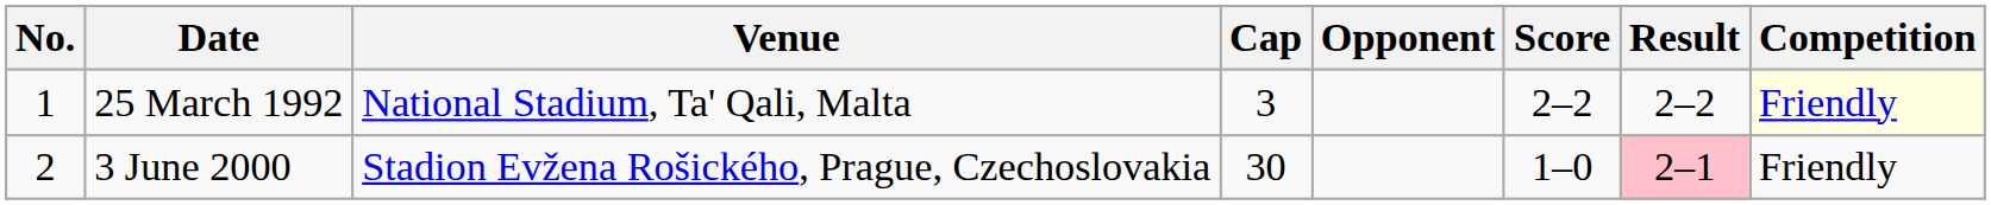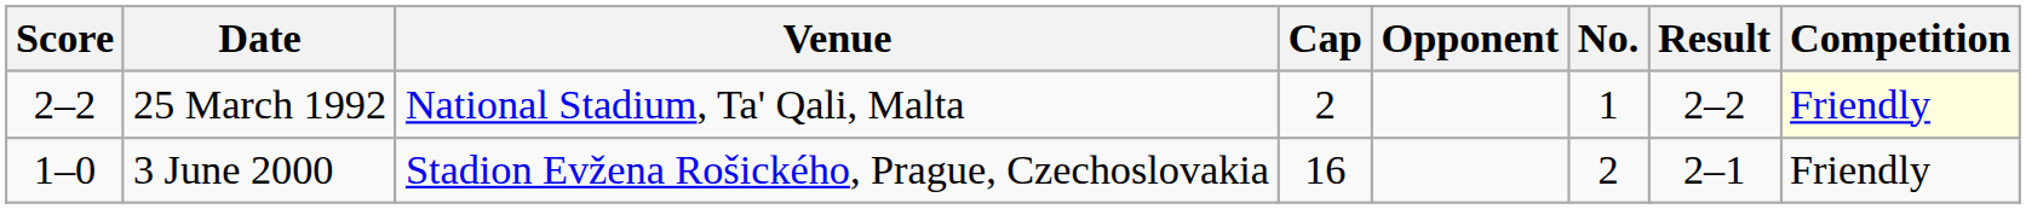 <table class="wikitable sortable">
 <tr>
-<th scope="col">No.</th>
+<th scope="col">Score</th>
 <th scope="col">Date</th>
 <th scope="col">Venue</th>
 <th scope="col">Cap</th>
 <th scope="col">Opponent</th>
-<th scope="col">Score</th>
+<th scope="col">No.</th>
 <th scope="col">Result</th>
 <th scope="col">Competition</th>
 </tr>
 <tr>
-<td align="center">1</td>
+<td align="center">2–2</td>
 <td>25 March 1992</td>
 <td><a href='#'>National Stadium</a>, Ta' Qali, Malta</td>
-<td align="center">3</td>
+<td align="center">2</td>
 <td></td>
-<td align="center">2–2</td>
+<td align="center">1</td>
 <td align="center">2–2</td>
 <td style="background: lightyellow;"><a href='#'>Friendly</a></td>
 </tr>
 <tr>
-<td align="center">2</td>
+<td align="center">1–0</td>
 <td>3 June 2000</td>
 <td><a href='#'>Stadion Evžena Rošického</a>, Prague, Czechoslovakia</td>
-<td align="center">30</td>
+<td align="center">16</td>
 <td></td>
-<td align="center">1–0</td>
-<td align="center" style="background: pink;">2–1</td>
+<td align="center">2</td>
+<td align="center">2–1</td>
 <td>Friendly</td>
 </tr>
 </table>
